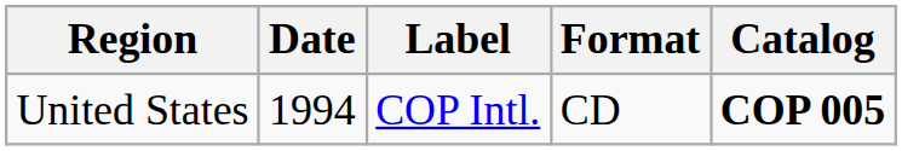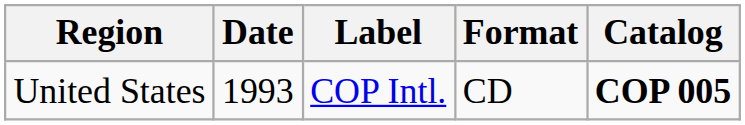 <table class="wikitable">
 <tr>
 <th>Region</th>
 <th>Date</th>
 <th>Label</th>
 <th>Format</th>
 <th>Catalog</th>
 </tr>
 <tr>
 <td>United States</td>
-<td>1994</td>
+<td>1993</td>
 <td><a href='#'>COP Intl.</a></td>
 <td>CD</td>
 <td><strong>COP 005</strong></td>
 </tr>
 </table>
